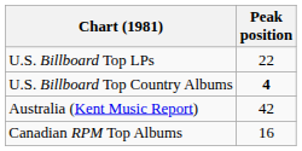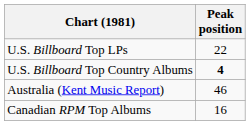 <table class="wikitable">
 <tr>
 <th>Chart (1981)</th>
 <th>Peak<br>position</th>
 </tr>
 <tr>
 <td>U.S. <em>Billboard</em> Top LPs</td>
 <td align="center">22</td>
 </tr>
 <tr>
 <td>U.S. <em>Billboard</em> Top Country Albums</td>
 <td align="center"><strong>4</strong></td>
 </tr>
 <tr>
 <td>Australia (<a href='#'>Kent Music Report</a>)</td>
-<td style="text-align:center;">42</td>
+<td style="text-align:center;">46</td>
 </tr>
 <tr>
 <td>Canadian <em>RPM</em> Top Albums</td>
 <td align="center">16</td>
 </tr>
 </table>
